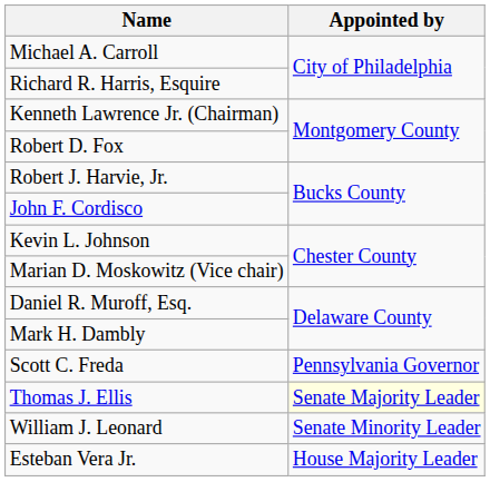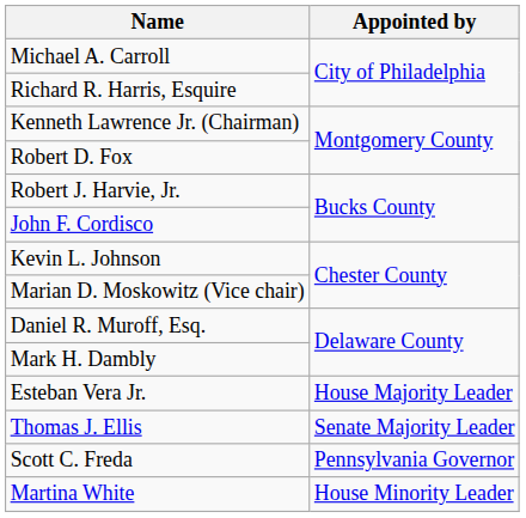 <table class=wikitable>
 <tr>
 <th>Name</th>
 <th>Appointed by</th>
 </tr>
 <tr>
 <td>Michael A. Carroll</td>
 <td rowspan=2><a href='#'>City of Philadelphia</a></td>
 </tr>
 <tr>
 <td>Richard R. Harris, Esquire</td>
 </tr>
 <tr>
 <td>Kenneth Lawrence Jr. (Chairman)</td>
 <td rowspan=2><a href='#'>Montgomery County</a></td>
 </tr>
 <tr>
 <td>Robert D. Fox</td>
 </tr>
 <tr>
 <td>Robert J. Harvie, Jr.</td>
 <td rowspan=2><a href='#'>Bucks County</a></td>
 </tr>
 <tr>
 <td><a href='#'>John F. Cordisco</a></td>
 </tr>
 <tr>
 <td>Kevin L. Johnson</td>
 <td rowspan=2><a href='#'>Chester County</a></td>
 </tr>
 <tr>
 <td>Marian D. Moskowitz (Vice chair)</td>
 </tr>
 <tr>
 <td>Daniel R. Muroff, Esq.</td>
 <td rowspan=2><a href='#'>Delaware County</a></td>
 </tr>
 <tr>
 <td>Mark H. Dambly</td>
 </tr>
 <tr>
+<td>Esteban Vera Jr.</td>
+<td><a href='#'>House Majority Leader</a></td>
+</tr>
+<tr>
+<td><a href='#'>Thomas J. Ellis</a></td>
+<td><a href='#'>Senate Majority Leader</a></td>
+</tr>
+<tr>
 <td>Scott C. Freda</td>
 <td><a href='#'>Pennsylvania Governor</a></td>
 </tr>
 <tr>
-<td><a href='#'>Thomas J. Ellis</a></td>
-<td style="background: lightyellow;"><a href='#'>Senate Majority Leader</a></td>
-</tr>
-<tr>
-<td>William J. Leonard</td>
-<td><a href='#'>Senate Minority Leader</a></td>
-</tr>
-<tr>
-<td>Esteban Vera Jr.</td>
-<td><a href='#'>House Majority Leader</a></td>
+<td><a href='#'>Martina White</a></td>
+<td><a href='#'>House Minority Leader</a></td>
 </tr>
 </table>
